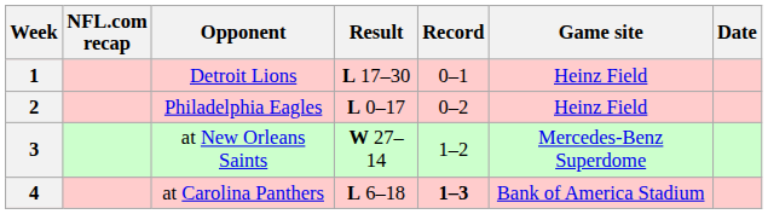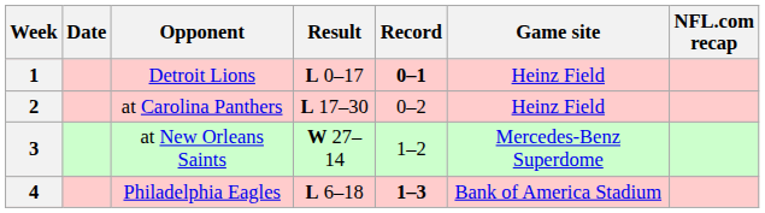 <table class="wikitable" style="text-align:center">
 <tr>
 <th>Week</th>
-<th>NFL.com<br>recap</th>
+<th>Date</th>
 <th>Opponent</th>
 <th>Result</th>
 <th>Record</th>
 <th>Game site</th>
-<th>Date</th>
+<th>NFL.com<br>recap</th>
 </tr>
 <tr style="background:#fcc">
 <th>1</th>
 <td></td>
 <td><a href='#'>Detroit Lions</a></td>
-<td><strong>L</strong> 17–30</td>
-<td>0–1</td>
+<td><strong>L</strong> 0–17</td>
+<td><strong>0–1</strong></td>
 <td><a href='#'>Heinz Field</a></td>
 <td></td>
 </tr>
 <tr style="background:#fcc">
 <th>2</th>
 <td></td>
-<td><a href='#'>Philadelphia Eagles</a></td>
-<td><strong>L</strong> 0–17</td>
+<td>at <a href='#'>Carolina Panthers</a></td>
+<td><strong>L</strong> 17–30</td>
 <td>0–2</td>
 <td><a href='#'>Heinz Field</a></td>
 <td></td>
 </tr>
 <tr style="background:#cfc">
 <th>3</th>
 <td></td>
 <td>at <a href='#'>New Orleans Saints</a></td>
 <td><strong>W</strong> 27–14</td>
 <td>1–2</td>
 <td><a href='#'>Mercedes-Benz Superdome</a></td>
 <td></td>
 </tr>
 <tr style="background:#fcc">
 <th>4</th>
 <td></td>
-<td>at <a href='#'>Carolina Panthers</a></td>
+<td><a href='#'>Philadelphia Eagles</a></td>
 <td><strong>L</strong> 6–18</td>
 <td><strong>1–3</strong></td>
 <td><a href='#'>Bank of America Stadium</a></td>
 <td></td>
 </tr>
 </table>
